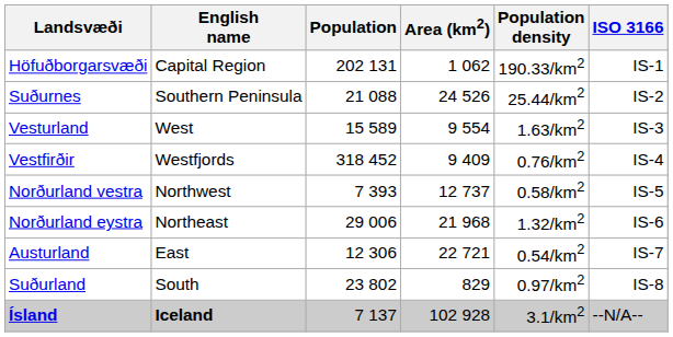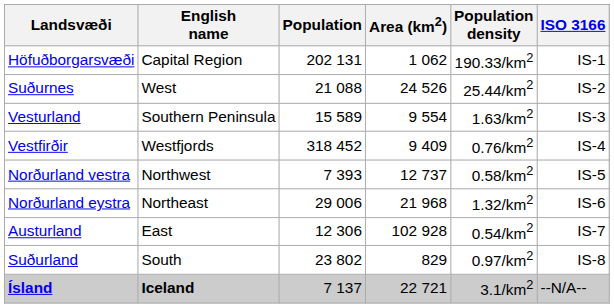 <table class="wikitable sortable" style="background: #cccccc;">
 <tr>
 <th>Landsvæði</th>
 <th class="unsortable">English<br>name</th>
 <th>Population</th>
 <th>Area (km<sup>2</sup>)</th>
 <th>Population<br>density</th>
 <th><a href='#'>ISO 3166</a></th>
 </tr>
 <tr style="background: #ffffff;">
 <td><a href='#'>Höfuðborgarsvæði</a></td>
 <td>Capital Region</td>
 <td align="right">202 131</td>
 <td align="right">1 062</td>
 <td align="right">190.33/km<sup>2</sup></td>
 <td align="right">IS-1</td>
 </tr>
 <tr style="background: #ffffff;">
 <td><a href='#'>Suðurnes</a></td>
-<td>Southern Peninsula</td>
+<td>West</td>
 <td align="right">21 088</td>
 <td align="right">24 526</td>
 <td align="right">25.44/km<sup>2</sup></td>
 <td align="right">IS-2</td>
 </tr>
 <tr style="background: #ffffff;">
 <td><a href='#'>Vesturland</a></td>
-<td>West</td>
+<td>Southern Peninsula</td>
 <td align="right">15 589</td>
 <td align="right">9 554</td>
 <td align="right">1.63/km<sup>2</sup></td>
 <td align="right">IS-3</td>
 </tr>
 <tr style="background: #ffffff;">
 <td><a href='#'>Vestfirðir</a></td>
 <td>Westfjords</td>
 <td align="right">318 452</td>
 <td align="right">9 409</td>
 <td align="right">0.76/km<sup>2</sup></td>
 <td align="right">IS-4</td>
 </tr>
 <tr style="background: #ffffff;">
 <td><a href='#'>Norðurland vestra</a></td>
 <td>Northwest</td>
 <td align="right">7 393</td>
 <td align="right">12 737</td>
 <td align="right">0.58/km<sup>2</sup></td>
 <td align="right">IS-5</td>
 </tr>
 <tr style="background: #ffffff;">
 <td><a href='#'>Norðurland eystra</a></td>
 <td>Northeast</td>
 <td align="right">29 006</td>
 <td align="right">21 968</td>
 <td align="right">1.32/km<sup>2</sup></td>
 <td align="right">IS-6</td>
 </tr>
 <tr style="background: #ffffff;">
 <td><a href='#'>Austurland</a></td>
 <td>East</td>
 <td align="right">12 306</td>
-<td align="right">22 721</td>
+<td align="right">102 928</td>
 <td align="right">0.54/km<sup>2</sup></td>
 <td align="right">IS-7</td>
 </tr>
 <tr style="background: #ffffff;">
 <td><a href='#'>Suðurland</a></td>
 <td>South</td>
 <td align="right">23 802</td>
 <td align="right">829</td>
 <td align="right">0.97/km<sup>2</sup></td>
 <td align="right">IS-8</td>
 </tr>
 <tr style="background: #cccccc;">
 <td><strong><a href='#'>Ísland</a></strong></td>
 <td><strong>Iceland</strong></td>
 <td align="right">7 137</td>
-<td align="right">102 928</td>
+<td align="right">22 721</td>
 <td align="right">3.1/km<sup>2</sup></td>
 <td>--N/A--</td>
 </tr>
 </table>
